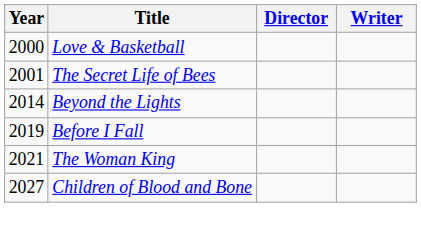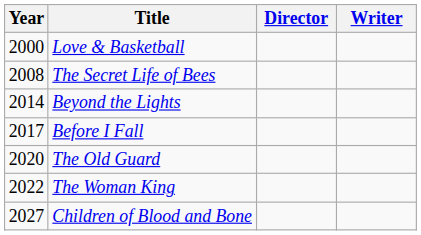 <table class="wikitable">
 <tr>
 <th>Year</th>
 <th>Title</th>
 <th width=65><a href='#'>Director</a></th>
 <th width=65><a href='#'>Writer</a></th>
 </tr>
 <tr>
 <td>2000</td>
 <td><em><a href='#'>Love & Basketball</a></em></td>
 <td></td>
 <td></td>
 </tr>
 <tr>
-<td>2001</td>
+<td>2008</td>
 <td><em><a href='#'>The Secret Life of Bees</a></em></td>
 <td></td>
 <td></td>
 </tr>
 <tr>
 <td>2014</td>
 <td><em><a href='#'>Beyond the Lights</a></em></td>
 <td></td>
 <td></td>
 </tr>
 <tr>
-<td>2019</td>
+<td>2017</td>
 <td><em><a href='#'>Before I Fall</a></em></td>
 <td></td>
 <td></td>
 </tr>
 <tr>
-<td>2021</td>
+<td>2020</td>
+<td><em><a href='#'>The Old Guard</a></em></td>
+<td></td>
+<td></td>
+</tr>
+<tr>
+<td>2022</td>
 <td><em><a href='#'>The Woman King</a></em></td>
 <td></td>
 <td></td>
 </tr>
 <tr>
 <td>2027</td>
 <td><em><a href='#'>Children of Blood and Bone</a></em></td>
 <td></td>
 <td></td>
 </tr>
 </table>
